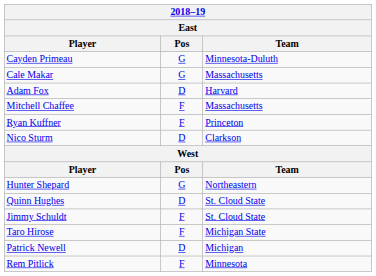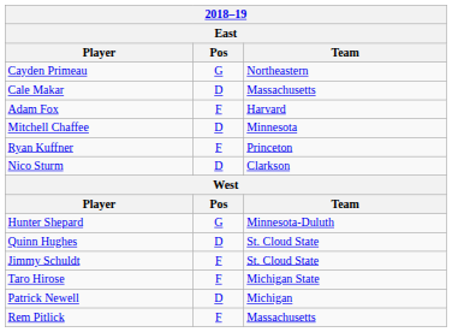 <table class="wikitable" width=95%>
 <tr>
 <th colspan=3><a href='#'>2018–19</a></th>
 </tr>
 <tr>
 <th colspan=3><strong>East</strong></th>
 </tr>
 <tr>
 <th>Player</th>
 <th>Pos</th>
 <th>Team</th>
 </tr>
 <tr>
 <td><a href='#'>Cayden Primeau</a></td>
 <td style="text-align:center;"><a href='#'>G</a></td>
-<td><a href='#'>Minnesota-Duluth</a></td>
+<td><a href='#'>Northeastern</a></td>
 </tr>
 <tr>
 <td><a href='#'>Cale Makar</a></td>
-<td style="text-align:center;"><a href='#'>G</a></td>
+<td style="text-align:center;"><a href='#'>D</a></td>
 <td><a href='#'>Massachusetts</a></td>
 </tr>
 <tr>
 <td><a href='#'>Adam Fox</a></td>
-<td style="text-align:center;"><a href='#'>D</a></td>
+<td style="text-align:center;"><a href='#'>F</a></td>
 <td><a href='#'>Harvard</a></td>
 </tr>
 <tr>
 <td><a href='#'>Mitchell Chaffee</a></td>
-<td style="text-align:center;"><a href='#'>F</a></td>
-<td><a href='#'>Massachusetts</a></td>
+<td style="text-align:center;"><a href='#'>D</a></td>
+<td><a href='#'>Minnesota</a></td>
 </tr>
 <tr>
 <td><a href='#'>Ryan Kuffner</a></td>
 <td style="text-align:center;"><a href='#'>F</a></td>
 <td><a href='#'>Princeton</a></td>
 </tr>
 <tr>
 <td><a href='#'>Nico Sturm</a></td>
 <td style="text-align:center;"><a href='#'>D</a></td>
 <td><a href='#'>Clarkson</a></td>
 </tr>
 <tr>
 <th colspan=3><strong>West</strong></th>
 </tr>
 <tr>
 <th>Player</th>
 <th>Pos</th>
 <th>Team</th>
 </tr>
 <tr>
 <td><a href='#'>Hunter Shepard</a></td>
 <td style="text-align:center;"><a href='#'>G</a></td>
-<td><a href='#'>Northeastern</a></td>
+<td><a href='#'>Minnesota-Duluth</a></td>
 </tr>
 <tr>
 <td><a href='#'>Quinn Hughes</a></td>
 <td style="text-align:center;"><a href='#'>D</a></td>
 <td><a href='#'>St. Cloud State</a></td>
 </tr>
 <tr>
 <td><a href='#'>Jimmy Schuldt</a></td>
 <td style="text-align:center;"><a href='#'>F</a></td>
 <td><a href='#'>St. Cloud State</a></td>
 </tr>
 <tr>
 <td><a href='#'>Taro Hirose</a></td>
 <td style="text-align:center;"><a href='#'>F</a></td>
 <td><a href='#'>Michigan State</a></td>
 </tr>
 <tr>
 <td><a href='#'>Patrick Newell</a></td>
 <td style="text-align:center;"><a href='#'>D</a></td>
 <td><a href='#'>Michigan</a></td>
 </tr>
 <tr>
 <td><a href='#'>Rem Pitlick</a></td>
 <td style="text-align:center;"><a href='#'>F</a></td>
-<td><a href='#'>Minnesota</a></td>
+<td><a href='#'>Massachusetts</a></td>
 </tr>
 </table>
